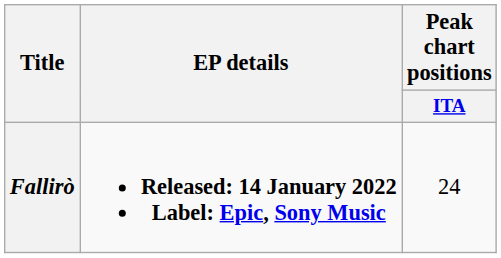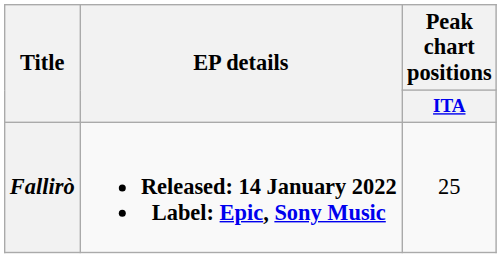 <table class="wikitable plainrowheaders" style="text-align:center;">
 <tr>
 <th rowspan="2" scope="col">Title</th>
 <th rowspan="2" scope="col">EP details</th>
 <th colspan="1" scope="col">Peak chart positions</th>
 </tr>
 <tr>
 <th scope="col" style="width:3em;font-size:85%;"><a href='#'>ITA</a><br></th>
 </tr>
 <tr>
 <th scope="row"><em>Fallirò</em></th>
 <td><strong><br><ul><li>Released: 14 January 2022</li><li>Label: <a href='#'>Epic</a>, <a href='#'>Sony Music</a></li></ul></strong></td>
-<td>24</td>
+<td>25</td>
 </tr>
 </table>
